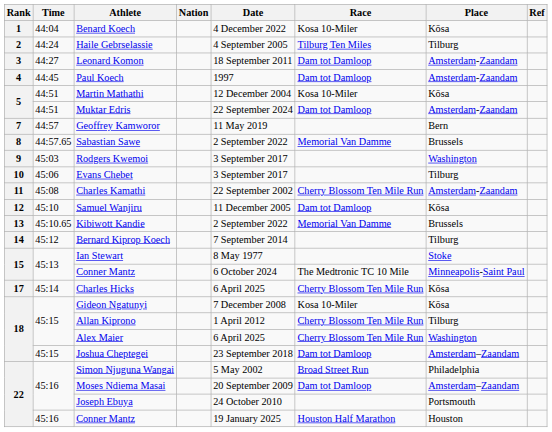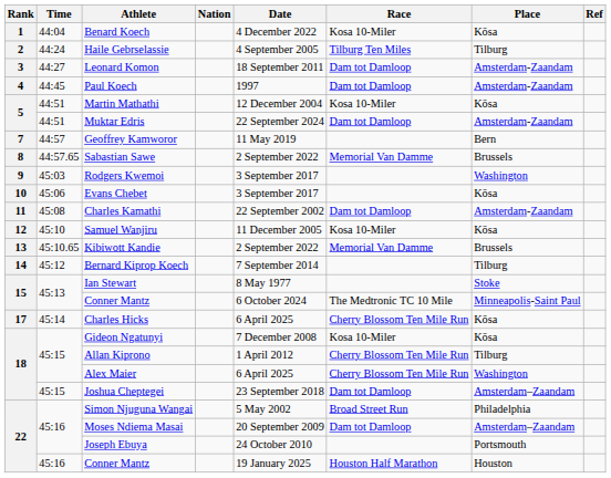 <table class="wikitable">
 <tr>
 <th>Rank</th>
 <th>Time</th>
 <th>Athlete</th>
 <th>Nation</th>
 <th>Date</th>
 <th>Race</th>
 <th>Place</th>
 <th>Ref</th>
 </tr>
 <tr>
 <th>1</th>
 <td>44:04</td>
 <td><a href='#'>Benard Koech</a></td>
 <td></td>
 <td>4 December 2022</td>
 <td>Kosa 10-Miler</td>
 <td>Kōsa</td>
 <td></td>
 </tr>
 <tr>
 <th>2</th>
 <td>44:24 </td>
 <td><a href='#'>Haile Gebrselassie</a></td>
 <td></td>
 <td>4 September 2005</td>
 <td><a href='#'>Tilburg Ten Miles</a></td>
 <td>Tilburg</td>
 <td></td>
 </tr>
 <tr>
 <th>3</th>
 <td>44:27 </td>
 <td><a href='#'>Leonard Komon</a></td>
 <td></td>
 <td>18 September 2011</td>
 <td><a href='#'>Dam tot Damloop</a></td>
 <td><a href='#'>Amsterdam</a>-<a href='#'>Zaandam</a></td>
 <td></td>
 </tr>
 <tr>
 <th>4</th>
 <td>44:45 </td>
 <td><a href='#'>Paul Koech</a></td>
 <td></td>
 <td>1997</td>
 <td><a href='#'>Dam tot Damloop</a></td>
 <td><a href='#'>Amsterdam</a>-<a href='#'>Zaandam</a></td>
 <td></td>
 </tr>
 <tr>
 <th rowspan=2>5</th>
 <td>44:51</td>
 <td><a href='#'>Martin Mathathi</a></td>
 <td></td>
 <td>12 December 2004</td>
 <td>Kosa 10-Miler</td>
 <td>Kōsa</td>
 <td></td>
 </tr>
 <tr>
 <td>44:51 </td>
 <td><a href='#'>Muktar Edris</a></td>
 <td></td>
 <td>22 September 2024</td>
 <td><a href='#'>Dam tot Damloop</a></td>
 <td><a href='#'>Amsterdam</a>-<a href='#'>Zaandam</a></td>
 <td></td>
 </tr>
 <tr>
 <th>7</th>
 <td>44:57</td>
 <td><a href='#'>Geoffrey Kamworor</a></td>
 <td></td>
 <td>11 May 2019</td>
 <td></td>
 <td>Bern</td>
 <td></td>
 </tr>
 <tr>
 <th>8</th>
 <td>44:57.65</td>
 <td><a href='#'>Sabastian Sawe</a></td>
 <td></td>
 <td>2 September 2022</td>
 <td><a href='#'>Memorial Van Damme</a></td>
 <td>Brussels</td>
 <td></td>
 </tr>
 <tr>
 <th>9</th>
 <td>45:03</td>
 <td><a href='#'>Rodgers Kwemoi</a></td>
 <td></td>
 <td>3 September 2017</td>
 <td></td>
 <td><a href='#'>Washington</a></td>
 <td></td>
 </tr>
 <tr>
 <th>10</th>
 <td>45:06</td>
 <td><a href='#'>Evans Chebet</a></td>
 <td></td>
 <td>3 September 2017</td>
 <td></td>
-<td>Tilburg</td>
+<td>Kōsa</td>
 <td></td>
 </tr>
 <tr>
 <th>11</th>
 <td>45:08</td>
 <td><a href='#'>Charles Kamathi</a></td>
 <td></td>
 <td>22 September 2002</td>
-<td><a href='#'>Cherry Blossom Ten Mile Run</a></td>
+<td><a href='#'>Dam tot Damloop</a></td>
 <td><a href='#'>Amsterdam</a>-<a href='#'>Zaandam</a></td>
 <td></td>
 </tr>
 <tr>
 <th>12</th>
 <td>45:10</td>
 <td><a href='#'>Samuel Wanjiru</a></td>
 <td></td>
 <td>11 December 2005</td>
-<td><a href='#'>Dam tot Damloop</a></td>
+<td>Kosa 10-Miler</td>
 <td>Kōsa</td>
 <td></td>
 </tr>
 <tr>
 <th>13</th>
 <td>45:10.65</td>
 <td><a href='#'>Kibiwott Kandie</a></td>
 <td></td>
 <td>2 September 2022</td>
 <td><a href='#'>Memorial Van Damme</a></td>
 <td>Brussels</td>
 <td></td>
 </tr>
 <tr>
 <th>14</th>
 <td>45:12</td>
 <td><a href='#'>Bernard Kiprop Koech</a></td>
 <td></td>
 <td>7 September 2014</td>
 <td></td>
 <td>Tilburg</td>
 <td></td>
 </tr>
 <tr>
 <th rowspan=2>15</th>
 <td rowspan=2>45:13</td>
 <td><a href='#'>Ian Stewart</a></td>
 <td></td>
 <td>8 May 1977</td>
 <td></td>
 <td><a href='#'>Stoke</a></td>
 <td></td>
 </tr>
 <tr>
 <td><a href='#'>Conner Mantz</a></td>
 <td></td>
 <td>6 October 2024</td>
 <td>The Medtronic TC 10 Mile</td>
 <td><a href='#'>Minneapolis</a>-<a href='#'>Saint Paul</a></td>
 <td></td>
 </tr>
 <tr>
 <th>17</th>
 <td>45:14</td>
 <td><a href='#'>Charles Hicks</a></td>
 <td></td>
 <td>6 April 2025</td>
 <td><a href='#'>Cherry Blossom Ten Mile Run</a></td>
 <td>Kōsa</td>
 <td></td>
 </tr>
 <tr>
 <th rowspan=4>18</th>
 <td rowspan=3>45:15</td>
 <td><a href='#'>Gideon Ngatunyi</a></td>
 <td></td>
 <td>7 December 2008</td>
 <td>Kosa 10-Miler</td>
 <td>Kōsa</td>
 <td></td>
 </tr>
 <tr>
 <td><a href='#'>Allan Kiprono</a></td>
 <td></td>
 <td>1 April 2012</td>
 <td><a href='#'>Cherry Blossom Ten Mile Run</a></td>
 <td>Tilburg</td>
 <td></td>
 </tr>
 <tr>
 <td><a href='#'>Alex Maier</a></td>
 <td></td>
 <td>6 April 2025</td>
 <td><a href='#'>Cherry Blossom Ten Mile Run</a></td>
 <td><a href='#'>Washington</a></td>
 <td></td>
 </tr>
 <tr>
 <td>45:15 </td>
 <td><a href='#'>Joshua Cheptegei</a></td>
 <td></td>
 <td>23 September 2018</td>
 <td><a href='#'>Dam tot Damloop</a></td>
 <td><a href='#'>Amsterdam</a>–<a href='#'>Zaandam</a></td>
 <td></td>
 </tr>
 <tr>
 <th rowspan=4>22</th>
 <td rowspan=3>45:16</td>
 <td><a href='#'>Simon Njuguna Wangai</a></td>
 <td></td>
 <td>5 May 2002</td>
 <td><a href='#'>Broad Street Run</a></td>
 <td>Philadelphia</td>
 <td></td>
 </tr>
 <tr>
 <td><a href='#'>Moses Ndiema Masai</a></td>
 <td></td>
 <td>20 September 2009</td>
 <td><a href='#'>Dam tot Damloop</a></td>
 <td><a href='#'>Amsterdam</a>–<a href='#'>Zaandam</a></td>
 <td></td>
 </tr>
 <tr>
 <td><a href='#'>Joseph Ebuya</a></td>
 <td></td>
 <td>24 October 2010</td>
 <td></td>
 <td>Portsmouth</td>
 <td></td>
 </tr>
 <tr>
 <td>45:16</td>
 <td><a href='#'>Conner Mantz</a></td>
 <td></td>
 <td>19 January 2025</td>
 <td><a href='#'>Houston Half Marathon</a></td>
 <td>Houston</td>
 <td></td>
 </tr>
 </table>
